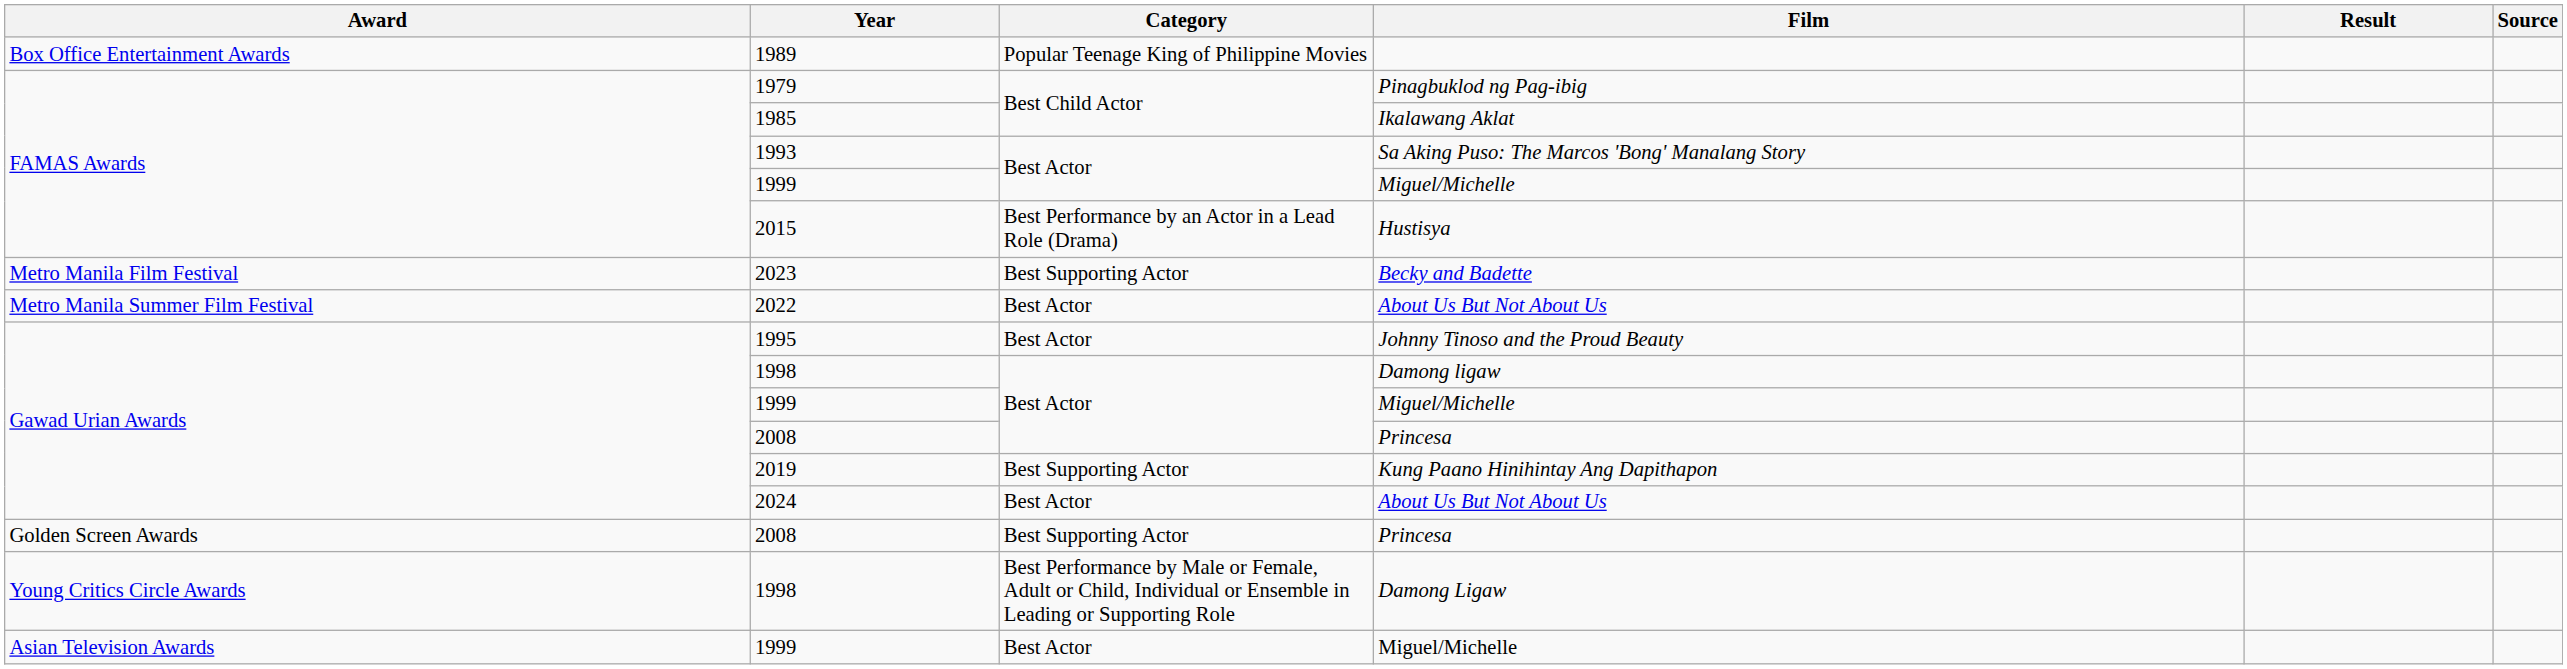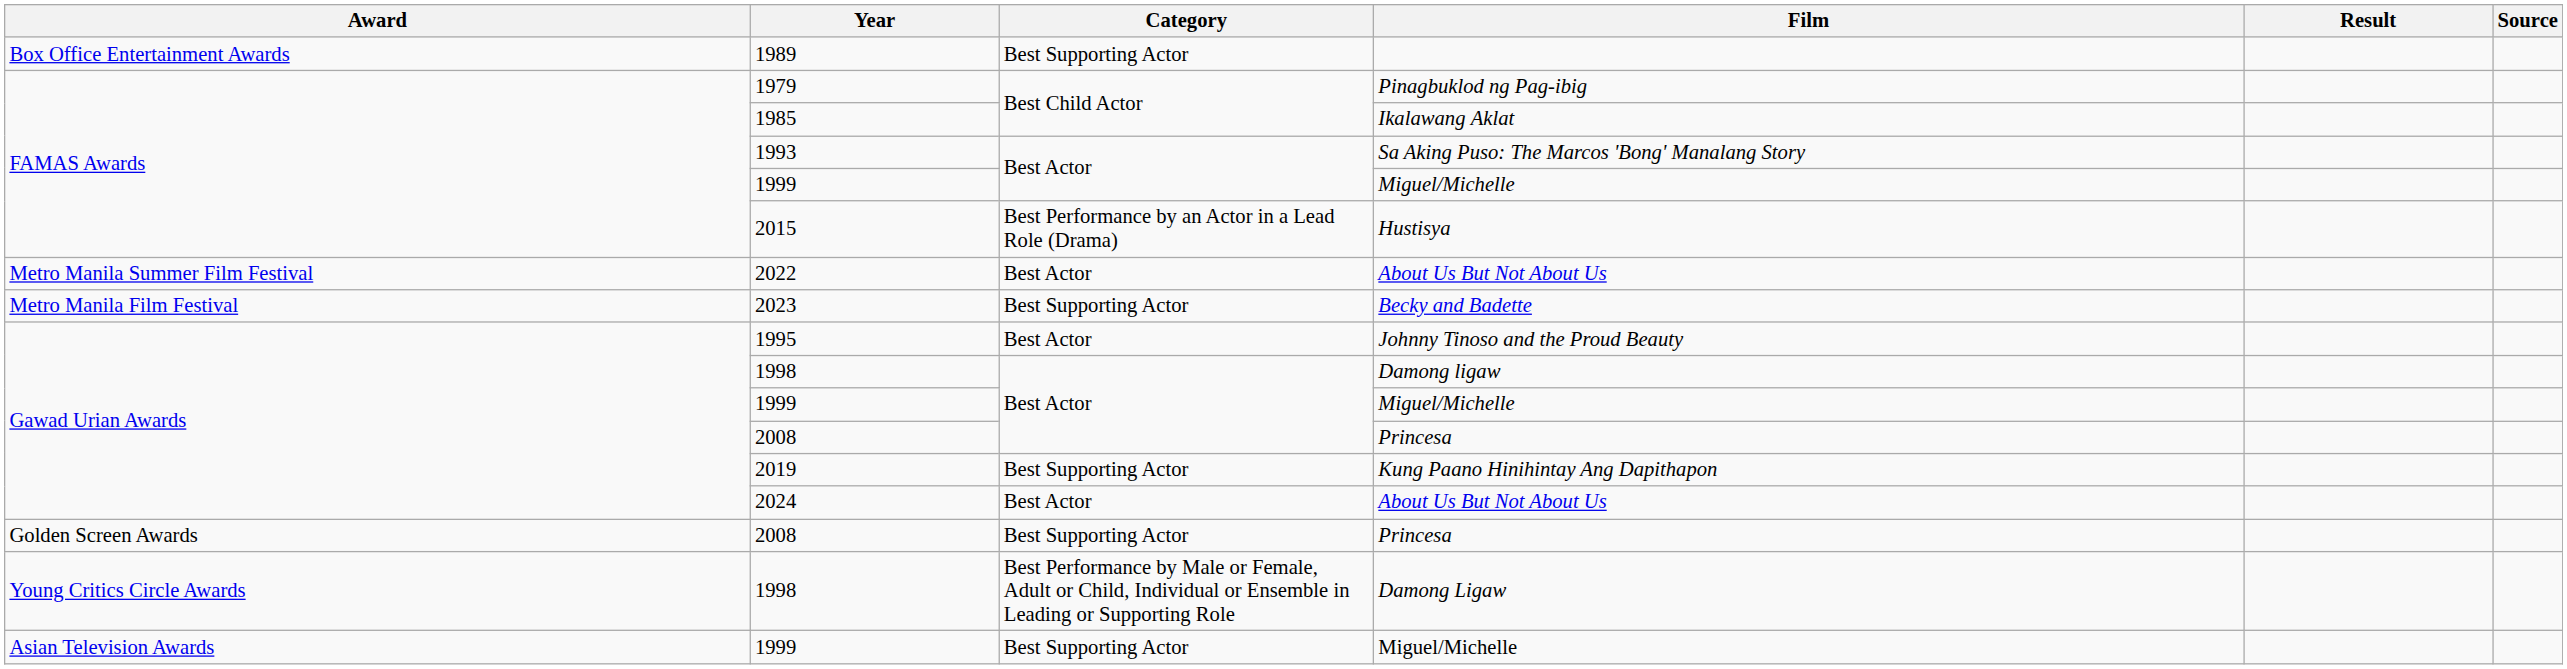 <table style="width:100%;" class="wikitable sortable">
 <tr>
 <th style="width:30%;">Award</th>
 <th style="width:10%;">Year</th>
 <th style="width:15%;">Category</th>
 <th style="width:35%;">Film</th>
 <th style="width:10%;">Result</th>
 <th>Source</th>
 </tr>
 <tr>
 <td><a href='#'>Box Office Entertainment Awards</a></td>
 <td>1989</td>
-<td>Popular Teenage King of Philippine Movies</td>
+<td>Best Supporting Actor</td>
 <td></td>
 <td></td>
 <td></td>
 </tr>
 <tr>
 <td rowspan="5"><a href='#'>FAMAS Awards</a></td>
 <td>1979</td>
 <td rowspan="2">Best Child Actor</td>
 <td><em>Pinagbuklod ng Pag-ibig</em></td>
 <td></td>
 <td></td>
 </tr>
 <tr>
 <td>1985</td>
 <td><em>Ikalawang</em> <em>Aklat</em></td>
 <td></td>
 <td></td>
 </tr>
 <tr>
 <td>1993</td>
 <td rowspan="2">Best Actor</td>
 <td><em>Sa Aking Puso: The Marcos 'Bong' Manalang Story</em></td>
 <td></td>
 <td></td>
 </tr>
 <tr>
 <td>1999</td>
 <td><em>Miguel/Michelle</em></td>
 <td></td>
 <td></td>
 </tr>
 <tr>
 <td>2015</td>
 <td>Best Performance by an Actor in a Lead Role (Drama)</td>
 <td><em>Hustisya</em></td>
 <td></td>
 <td></td>
 </tr>
 <tr>
+<td><a href='#'>Metro Manila Summer Film Festival</a></td>
+<td>2022</td>
+<td>Best Actor</td>
+<td><em><a href='#'>About Us But Not About Us</a></em></td>
+<td></td>
+<td></td>
+</tr>
+<tr>
 <td><a href='#'>Metro Manila Film Festival</a></td>
 <td>2023</td>
 <td>Best Supporting Actor</td>
 <td><em><a href='#'>Becky and Badette</a></em></td>
-<td></td>
-<td></td>
-</tr>
-<tr>
-<td><a href='#'>Metro Manila Summer Film Festival</a></td>
-<td>2022</td>
-<td>Best Actor</td>
-<td><em><a href='#'>About Us But Not About Us</a></em></td>
 <td></td>
 <td></td>
 </tr>
 <tr>
 <td rowspan="6"><a href='#'>Gawad Urian Awards</a></td>
 <td>1995</td>
 <td>Best Actor</td>
 <td><em>Johnny Tinoso and the Proud Beauty</em></td>
 <td></td>
 <td></td>
 </tr>
 <tr>
 <td>1998</td>
 <td rowspan="3">Best Actor</td>
 <td><em>Damong ligaw</em></td>
 <td></td>
 <td></td>
 </tr>
 <tr>
 <td>1999</td>
 <td><em>Miguel/Michelle</em></td>
 <td></td>
 <td></td>
 </tr>
 <tr>
 <td>2008</td>
 <td><em>Princesa</em></td>
 <td></td>
 <td></td>
 </tr>
 <tr>
 <td>2019</td>
 <td>Best Supporting Actor</td>
 <td><em>Kung Paano Hinihintay Ang Dapithapon</em></td>
 <td></td>
 <td></td>
 </tr>
 <tr>
 <td>2024</td>
 <td>Best Actor</td>
 <td><em><a href='#'>About Us But Not About Us</a></em></td>
 <td></td>
 <td></td>
 </tr>
 <tr>
 <td>Golden Screen Awards</td>
 <td>2008</td>
 <td>Best Supporting Actor</td>
 <td><em>Princesa</em></td>
 <td></td>
 <td></td>
 </tr>
 <tr>
 <td><a href='#'>Young Critics Circle Awards</a></td>
 <td>1998</td>
 <td>Best Performance by Male or Female, Adult or Child, Individual or Ensemble in Leading or Supporting Role</td>
 <td><em>Damong Ligaw</em></td>
 <td></td>
 <td></td>
 </tr>
 <tr>
 <td><a href='#'>Asian Television Awards</a></td>
 <td>1999</td>
-<td>Best Actor</td>
+<td>Best Supporting Actor</td>
 <td>Miguel/Michelle</td>
 <td></td>
 <td></td>
 </tr>
 </table>
